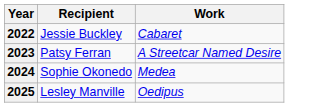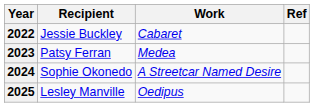 <table class="wikitable">
 <tr>
 <th>Year</th>
 <th>Recipient</th>
 <th>Work</th>
+<th>Ref</th>
 </tr>
 <tr>
 <th>2022</th>
 <td><a href='#'>Jessie Buckley</a></td>
 <td><em><a href='#'>Cabaret</a></em></td>
+<td></td>
 </tr>
 <tr>
 <th>2023</th>
 <td><a href='#'>Patsy Ferran</a></td>
-<td><em><a href='#'>A Streetcar Named Desire</a></em></td>
+<td><em><a href='#'>Medea</a></em></td>
+<td></td>
 </tr>
 <tr>
 <th>2024</th>
 <td><a href='#'>Sophie Okonedo</a></td>
-<td><em><a href='#'>Medea</a></em></td>
+<td><em><a href='#'>A Streetcar Named Desire</a></em></td>
+<td></td>
 </tr>
 <tr>
 <th>2025</th>
 <td><a href='#'>Lesley Manville</a></td>
 <td><em><a href='#'>Oedipus</a></em></td>
+<td></td>
 </tr>
 </table>
